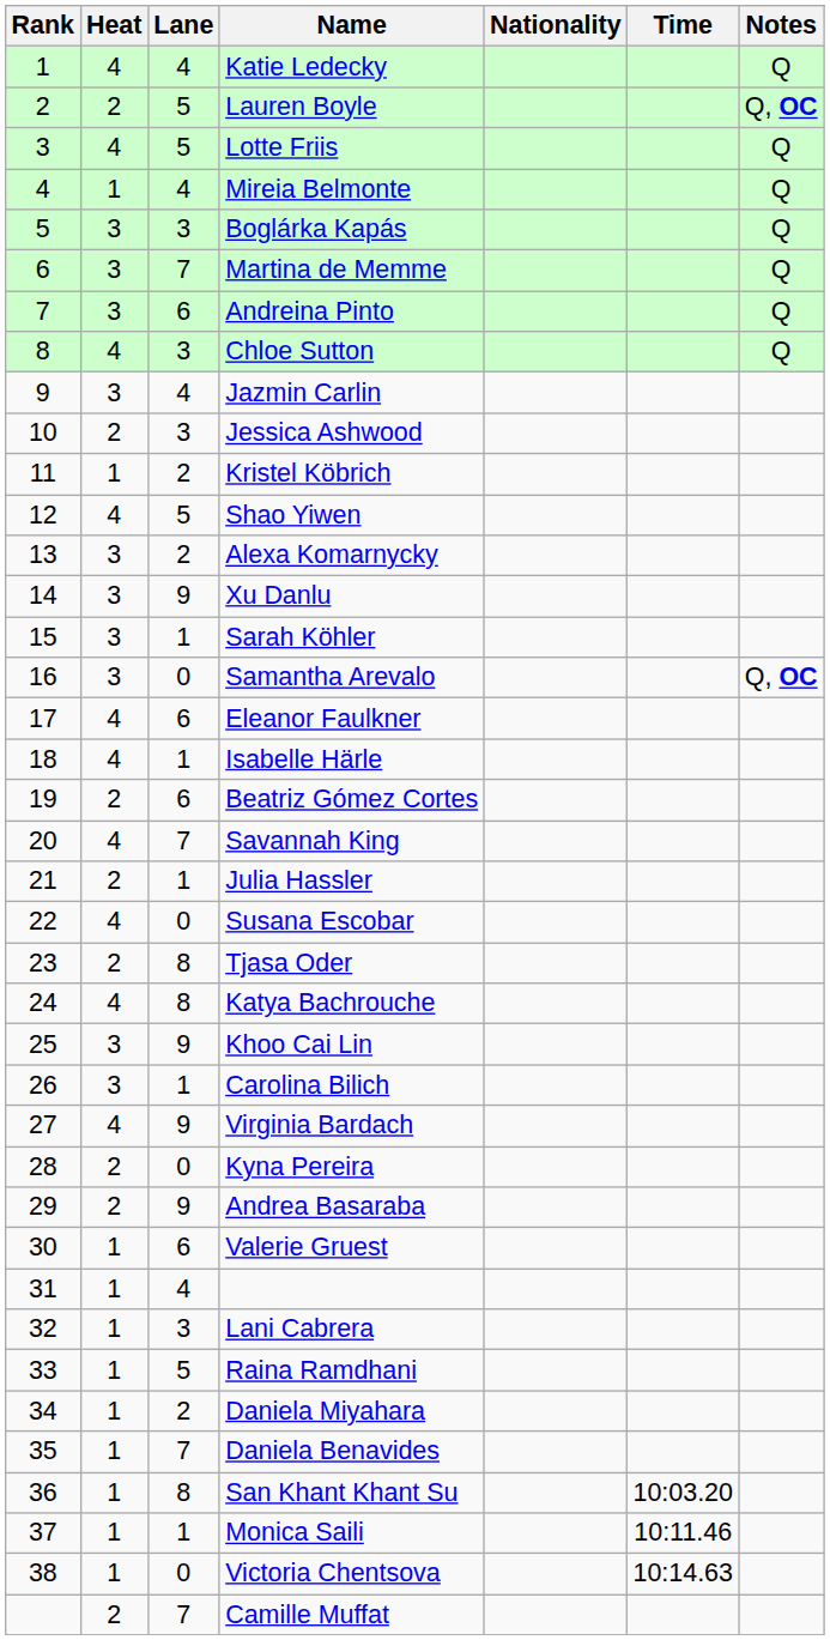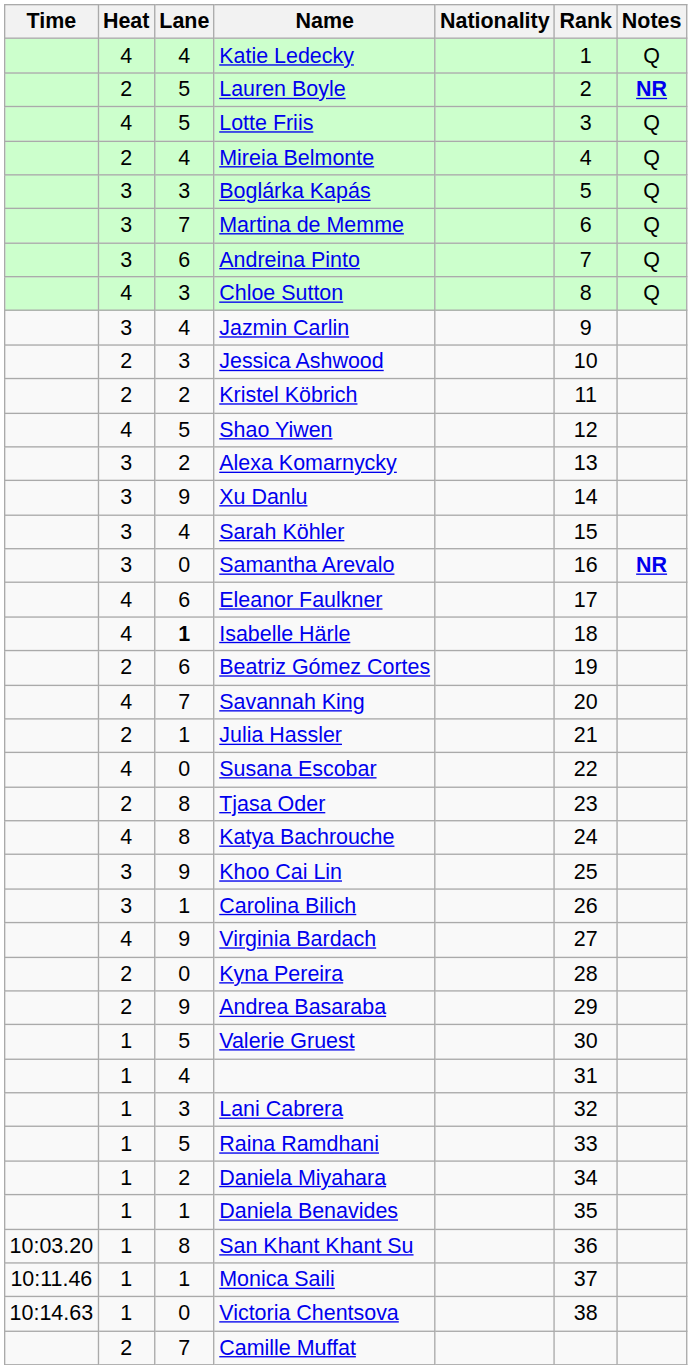 <table class="wikitable sortable" style="text-align:center">
 <tr>
-<th>Rank</th>
+<th>Time</th>
 <th>Heat</th>
 <th>Lane</th>
 <th>Name</th>
 <th>Nationality</th>
-<th>Time</th>
+<th>Rank</th>
 <th>Notes</th>
 </tr>
 <tr bgcolor=ccffcc>
-<td>1</td>
+<td></td>
 <td>4</td>
 <td>4</td>
 <td align=left><a href='#'>Katie Ledecky</a></td>
 <td align=left></td>
-<td></td>
+<td>1</td>
 <td>Q</td>
 </tr>
 <tr bgcolor=ccffcc>
-<td>2</td>
+<td></td>
 <td>2</td>
 <td>5</td>
 <td align=left><a href='#'>Lauren Boyle</a></td>
 <td align=left></td>
-<td></td>
-<td>Q, <strong><a href='#'>OC</a></strong></td>
+<td>2</td>
+<td><strong><a href='#'>NR</a></strong></td>
 </tr>
 <tr bgcolor=ccffcc>
-<td>3</td>
+<td></td>
 <td>4</td>
 <td>5</td>
 <td align=left><a href='#'>Lotte Friis</a></td>
 <td align=left></td>
-<td></td>
+<td>3</td>
 <td>Q</td>
 </tr>
 <tr bgcolor=ccffcc>
-<td>4</td>
-<td>1</td>
+<td></td>
+<td>2</td>
 <td>4</td>
 <td align=left><a href='#'>Mireia Belmonte</a></td>
 <td align=left></td>
-<td></td>
+<td>4</td>
 <td>Q</td>
 </tr>
 <tr bgcolor=ccffcc>
-<td>5</td>
+<td></td>
 <td>3</td>
 <td>3</td>
 <td align=left><a href='#'>Boglárka Kapás</a></td>
 <td align=left></td>
-<td></td>
+<td>5</td>
 <td>Q</td>
 </tr>
 <tr bgcolor=ccffcc>
-<td>6</td>
+<td></td>
 <td>3</td>
 <td>7</td>
 <td align=left><a href='#'>Martina de Memme</a></td>
 <td align=left></td>
-<td></td>
+<td>6</td>
 <td>Q</td>
 </tr>
 <tr bgcolor=ccffcc>
-<td>7</td>
+<td></td>
 <td>3</td>
 <td>6</td>
 <td align=left><a href='#'>Andreina Pinto</a></td>
 <td align=left></td>
-<td></td>
+<td>7</td>
 <td>Q</td>
 </tr>
 <tr bgcolor=ccffcc>
-<td>8</td>
+<td></td>
 <td>4</td>
 <td>3</td>
 <td align=left><a href='#'>Chloe Sutton</a></td>
 <td align=left></td>
-<td></td>
+<td>8</td>
 <td>Q</td>
 </tr>
 <tr>
-<td>9</td>
+<td></td>
 <td>3</td>
 <td>4</td>
 <td align=left><a href='#'>Jazmin Carlin</a></td>
 <td align=left></td>
-<td></td>
+<td>9</td>
 <td></td>
 </tr>
 <tr>
-<td>10</td>
+<td></td>
 <td>2</td>
 <td>3</td>
 <td align=left><a href='#'>Jessica Ashwood</a></td>
 <td align=left></td>
-<td></td>
+<td>10</td>
 <td></td>
 </tr>
 <tr>
-<td>11</td>
-<td>1</td>
+<td></td>
+<td>2</td>
 <td>2</td>
 <td align=left><a href='#'>Kristel Köbrich</a></td>
 <td align=left></td>
-<td></td>
+<td>11</td>
 <td></td>
 </tr>
 <tr>
-<td>12</td>
+<td></td>
 <td>4</td>
 <td>5</td>
 <td align=left><a href='#'>Shao Yiwen</a></td>
 <td align=left></td>
-<td></td>
+<td>12</td>
 <td></td>
 </tr>
 <tr>
-<td>13</td>
+<td></td>
 <td>3</td>
 <td>2</td>
 <td align=left><a href='#'>Alexa Komarnycky</a></td>
 <td align=left></td>
-<td></td>
+<td>13</td>
 <td></td>
 </tr>
 <tr>
-<td>14</td>
+<td></td>
 <td>3</td>
 <td>9</td>
 <td align=left><a href='#'>Xu Danlu</a></td>
 <td align=left></td>
-<td></td>
+<td>14</td>
 <td></td>
 </tr>
 <tr>
-<td>15</td>
+<td></td>
 <td>3</td>
-<td>1</td>
+<td>4</td>
 <td align=left><a href='#'>Sarah Köhler</a></td>
 <td align=left></td>
-<td></td>
+<td>15</td>
 <td></td>
 </tr>
 <tr>
-<td>16</td>
+<td></td>
 <td>3</td>
 <td>0</td>
 <td align=left><a href='#'>Samantha Arevalo</a></td>
 <td align=left></td>
-<td></td>
-<td>Q, <strong><a href='#'>OC</a></strong></td>
+<td>16</td>
+<td><strong><a href='#'>NR</a></strong></td>
 </tr>
 <tr>
-<td>17</td>
+<td></td>
 <td>4</td>
 <td>6</td>
 <td align=left><a href='#'>Eleanor Faulkner</a></td>
 <td align=left></td>
-<td></td>
+<td>17</td>
 <td></td>
 </tr>
 <tr>
-<td>18</td>
+<td></td>
 <td>4</td>
-<td>1</td>
+<td><strong>1</strong></td>
 <td align=left><a href='#'>Isabelle Härle</a></td>
 <td align=left></td>
-<td></td>
+<td>18</td>
 <td></td>
 </tr>
 <tr>
-<td>19</td>
+<td></td>
 <td>2</td>
 <td>6</td>
 <td align=left><a href='#'>Beatriz Gómez Cortes</a></td>
 <td align=left></td>
-<td></td>
+<td>19</td>
 <td></td>
 </tr>
 <tr>
-<td>20</td>
+<td></td>
 <td>4</td>
 <td>7</td>
 <td align=left><a href='#'>Savannah King</a></td>
 <td align=left></td>
-<td></td>
+<td>20</td>
 <td></td>
 </tr>
 <tr>
-<td>21</td>
+<td></td>
 <td>2</td>
 <td>1</td>
 <td align=left><a href='#'>Julia Hassler</a></td>
 <td align=left></td>
-<td></td>
+<td>21</td>
 <td></td>
 </tr>
 <tr>
-<td>22</td>
+<td></td>
 <td>4</td>
 <td>0</td>
 <td align=left><a href='#'>Susana Escobar</a></td>
 <td align=left></td>
-<td></td>
+<td>22</td>
 <td></td>
 </tr>
 <tr>
-<td>23</td>
+<td></td>
 <td>2</td>
 <td>8</td>
 <td align=left><a href='#'>Tjasa Oder</a></td>
 <td align=left></td>
-<td></td>
+<td>23</td>
 <td></td>
 </tr>
 <tr>
-<td>24</td>
+<td></td>
 <td>4</td>
 <td>8</td>
 <td align=left><a href='#'>Katya Bachrouche</a></td>
 <td align=left></td>
-<td></td>
+<td>24</td>
 <td></td>
 </tr>
 <tr>
-<td>25</td>
+<td></td>
 <td>3</td>
 <td>9</td>
 <td align=left><a href='#'>Khoo Cai Lin</a></td>
 <td align=left></td>
-<td></td>
+<td>25</td>
 <td></td>
 </tr>
 <tr>
-<td>26</td>
+<td></td>
 <td>3</td>
 <td>1</td>
 <td align=left><a href='#'>Carolina Bilich</a></td>
 <td align=left></td>
-<td></td>
+<td>26</td>
 <td></td>
 </tr>
 <tr>
-<td>27</td>
+<td></td>
 <td>4</td>
 <td>9</td>
 <td align=left><a href='#'>Virginia Bardach</a></td>
 <td align=left></td>
-<td></td>
+<td>27</td>
 <td></td>
 </tr>
 <tr>
-<td>28</td>
+<td></td>
 <td>2</td>
 <td>0</td>
 <td align=left><a href='#'>Kyna Pereira</a></td>
 <td align=left></td>
-<td></td>
+<td>28</td>
 <td></td>
 </tr>
 <tr>
-<td>29</td>
+<td></td>
 <td>2</td>
 <td>9</td>
 <td align=left><a href='#'>Andrea Basaraba</a></td>
 <td align=left></td>
-<td></td>
+<td>29</td>
 <td></td>
 </tr>
 <tr>
-<td>30</td>
+<td></td>
 <td>1</td>
-<td>6</td>
+<td>5</td>
 <td align=left><a href='#'>Valerie Gruest</a></td>
 <td align=left></td>
-<td></td>
+<td>30</td>
 <td></td>
 </tr>
 <tr>
-<td>31</td>
+<td></td>
 <td>1</td>
 <td>4</td>
 <td align=left></td>
 <td align=left></td>
-<td></td>
+<td>31</td>
 <td></td>
 </tr>
 <tr>
-<td>32</td>
+<td></td>
 <td>1</td>
 <td>3</td>
 <td align=left><a href='#'>Lani Cabrera</a></td>
 <td align=left></td>
-<td></td>
+<td>32</td>
 <td></td>
 </tr>
 <tr>
-<td>33</td>
+<td></td>
 <td>1</td>
 <td>5</td>
 <td align=left><a href='#'>Raina Ramdhani</a></td>
 <td align=left></td>
-<td></td>
+<td>33</td>
 <td></td>
 </tr>
 <tr>
-<td>34</td>
+<td></td>
 <td>1</td>
 <td>2</td>
 <td align=left><a href='#'>Daniela Miyahara</a></td>
 <td align=left></td>
-<td></td>
+<td>34</td>
 <td></td>
 </tr>
 <tr>
-<td>35</td>
+<td></td>
 <td>1</td>
-<td>7</td>
+<td>1</td>
 <td align=left><a href='#'>Daniela Benavides</a></td>
 <td align=left></td>
-<td></td>
+<td>35</td>
 <td></td>
 </tr>
 <tr>
-<td>36</td>
+<td>10:03.20</td>
 <td>1</td>
 <td>8</td>
 <td align=left><a href='#'>San Khant Khant Su</a></td>
 <td align=left></td>
-<td>10:03.20</td>
+<td>36</td>
 <td></td>
 </tr>
 <tr>
-<td>37</td>
+<td>10:11.46</td>
 <td>1</td>
 <td>1</td>
 <td align=left><a href='#'>Monica Saili</a></td>
 <td align=left></td>
-<td>10:11.46</td>
+<td>37</td>
 <td></td>
 </tr>
 <tr>
-<td>38</td>
+<td>10:14.63</td>
 <td>1</td>
 <td>0</td>
 <td align=left><a href='#'>Victoria Chentsova</a></td>
 <td align=left></td>
-<td>10:14.63</td>
+<td>38</td>
 <td></td>
 </tr>
 <tr>
 <td></td>
 <td>2</td>
 <td>7</td>
 <td align=left><a href='#'>Camille Muffat</a></td>
 <td align=left></td>
 <td></td>
 <td></td>
 </tr>
 </table>
